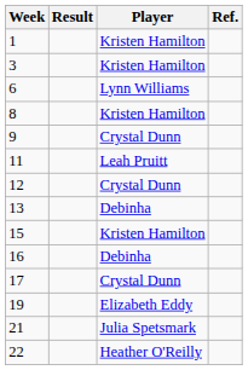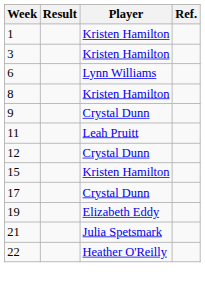 <table class=wikitable>
 <tr>
 <th>Week</th>
 <th>Result</th>
 <th>Player</th>
 <th>Ref.</th>
 </tr>
 <tr>
 <td>1</td>
 <td></td>
 <td> <a href='#'>Kristen Hamilton</a></td>
 <td></td>
 </tr>
 <tr>
 <td>3</td>
 <td></td>
 <td> <a href='#'>Kristen Hamilton</a></td>
 <td></td>
 </tr>
 <tr>
 <td>6</td>
 <td></td>
 <td> <a href='#'>Lynn Williams</a></td>
 <td></td>
 </tr>
 <tr>
 <td>8</td>
 <td></td>
 <td> <a href='#'>Kristen Hamilton</a></td>
 <td></td>
 </tr>
 <tr>
 <td>9</td>
 <td></td>
 <td> <a href='#'>Crystal Dunn</a></td>
 <td></td>
 </tr>
 <tr>
 <td>11</td>
 <td></td>
 <td> <a href='#'>Leah Pruitt</a></td>
 <td></td>
 </tr>
 <tr>
 <td>12</td>
 <td></td>
 <td> <a href='#'>Crystal Dunn</a></td>
 <td></td>
 </tr>
 <tr>
-<td>13</td>
-<td></td>
-<td> <a href='#'>Debinha</a></td>
-<td></td>
-</tr>
-<tr>
 <td>15</td>
 <td></td>
 <td> <a href='#'>Kristen Hamilton</a></td>
-<td></td>
-</tr>
-<tr>
-<td>16</td>
-<td></td>
-<td> <a href='#'>Debinha</a></td>
 <td></td>
 </tr>
 <tr>
 <td>17</td>
 <td></td>
 <td> <a href='#'>Crystal Dunn</a></td>
 <td></td>
 </tr>
 <tr>
 <td>19</td>
 <td></td>
 <td> <a href='#'>Elizabeth Eddy</a></td>
 <td></td>
 </tr>
 <tr>
 <td>21</td>
 <td></td>
 <td> <a href='#'>Julia Spetsmark</a></td>
 <td></td>
 </tr>
 <tr>
 <td>22</td>
 <td></td>
 <td> <a href='#'>Heather O'Reilly</a></td>
 <td></td>
 </tr>
 </table>
